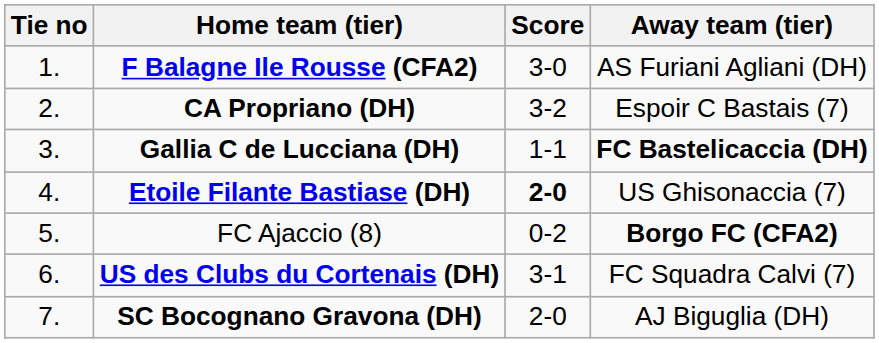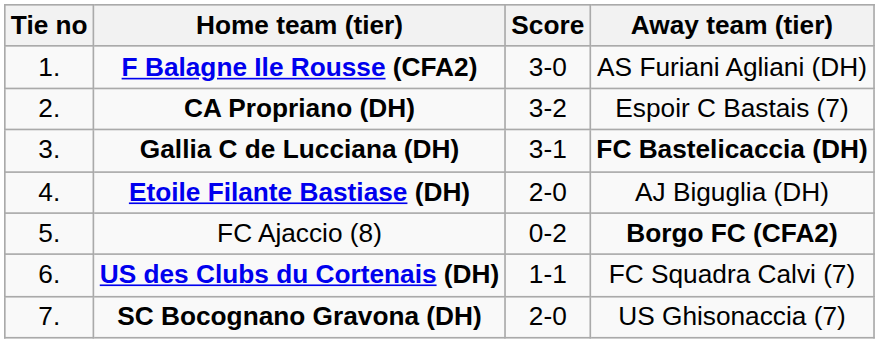 <table class="wikitable" style="text-align: center">
 <tr>
 <th>Tie no</th>
 <th>Home team (tier)</th>
 <th>Score</th>
 <th>Away team (tier)</th>
 </tr>
 <tr>
 <td>1.</td>
 <td><strong><a href='#'>F Balagne Ile Rousse</a> (CFA2)</strong></td>
 <td>3-0</td>
 <td>AS Furiani Agliani (DH)</td>
 </tr>
 <tr>
 <td>2.</td>
 <td><strong>CA Propriano (DH)</strong></td>
 <td>3-2</td>
 <td>Espoir C Bastais (7)</td>
 </tr>
 <tr>
 <td>3.</td>
 <td><strong>Gallia C de Lucciana (DH)</strong></td>
-<td>1-1 </td>
+<td>3-1</td>
 <td><strong>FC Bastelicaccia (DH)</strong></td>
 </tr>
 <tr>
 <td>4.</td>
 <td><strong><a href='#'>Etoile Filante Bastiase</a> (DH)</strong></td>
-<td><strong>2-0</strong></td>
-<td>US Ghisonaccia (7)</td>
+<td>2-0</td>
+<td>AJ Biguglia (DH)</td>
 </tr>
 <tr>
 <td>5.</td>
 <td>FC Ajaccio (8)</td>
 <td>0-2</td>
 <td><strong>Borgo FC (CFA2)</strong></td>
 </tr>
 <tr>
 <td>6.</td>
 <td><strong><a href='#'>US des Clubs du Cortenais</a> (DH)</strong></td>
-<td>3-1</td>
+<td>1-1 </td>
 <td>FC Squadra Calvi (7)</td>
 </tr>
 <tr>
 <td>7.</td>
 <td><strong>SC Bocognano Gravona (DH)</strong></td>
 <td>2-0 </td>
-<td>AJ Biguglia (DH)</td>
+<td>US Ghisonaccia (7)</td>
 </tr>
 </table>
